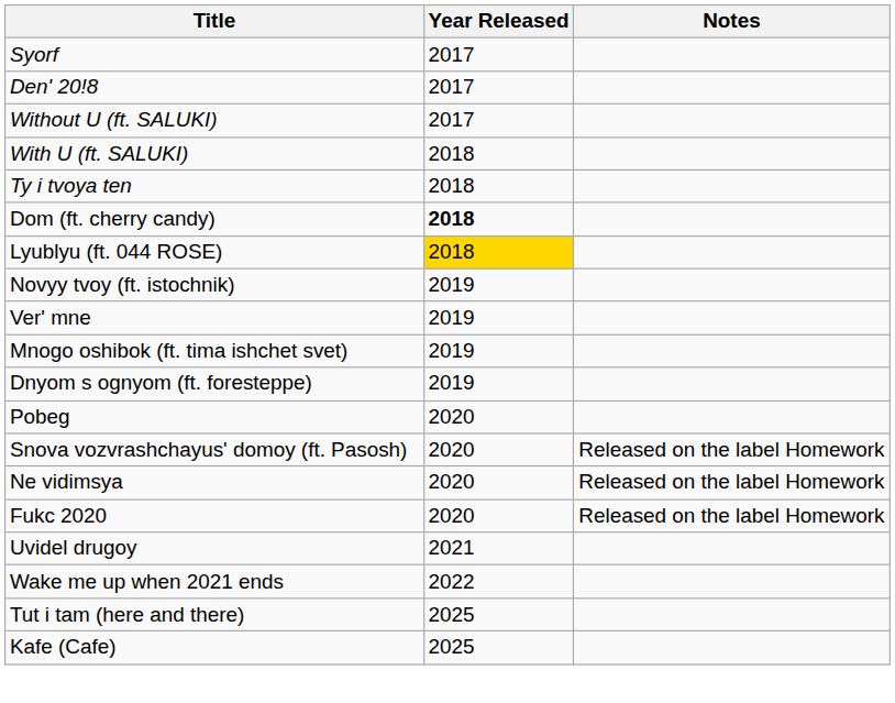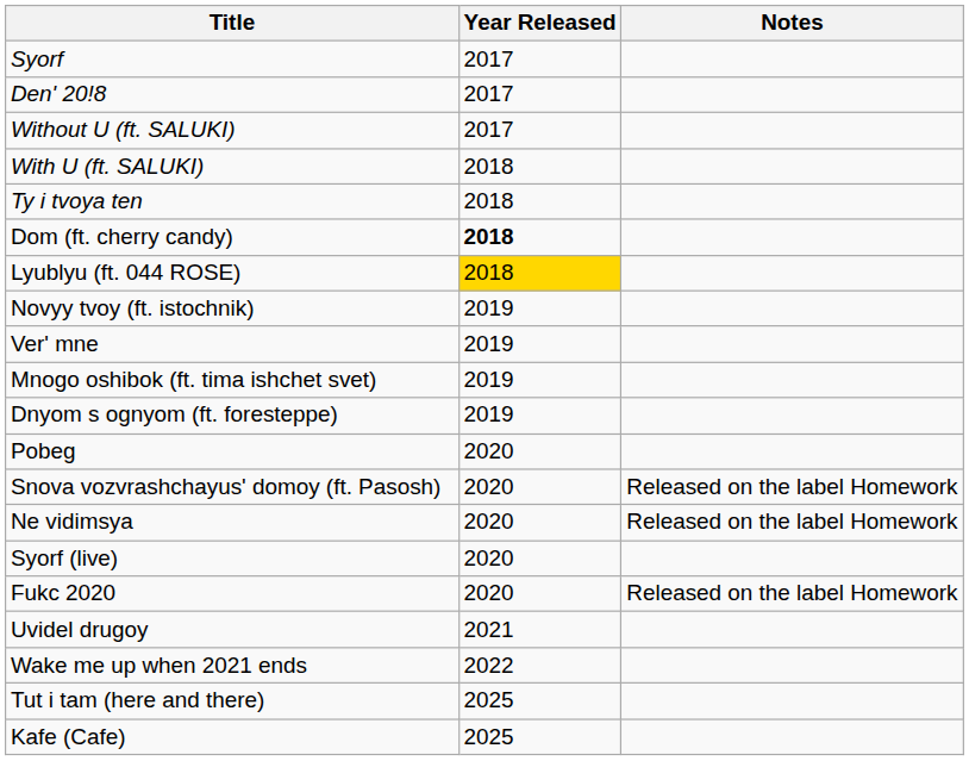 <table class="wikitable">
 <tr>
 <th>Title</th>
 <th>Year Released</th>
 <th>Notes</th>
 </tr>
 <tr>
 <td><em>Syorf</em></td>
 <td>2017</td>
 <td></td>
 </tr>
 <tr>
 <td><em>Den' 20!8</em> </td>
 <td>2017</td>
 <td></td>
 </tr>
 <tr>
 <td><em>Without U (ft. SALUKI)</em></td>
 <td>2017</td>
 <td></td>
 </tr>
 <tr>
 <td><em>With U (ft. SALUKI)</em></td>
 <td>2018</td>
 <td></td>
 </tr>
 <tr>
 <td><em>Ty i tvoya ten<strong></td>
 <td>2018</td>
 <td></td>
 </tr>
 <tr>
 <td></em>Dom (ft. cherry candy)<em></td>
 <td><strong>2018</strong></td>
 <td></td>
 </tr>
 <tr>
 <td></em>Lyublyu (ft. 044 ROSE)<em></td>
 <td style="background: gold;">2018</td>
 <td></td>
 </tr>
 <tr>
 <td></em>Novyy tvoy (ft. istochnik)<em></td>
 <td>2019</td>
 <td></td>
 </tr>
 <tr>
 <td></em>Ver' mne<em></td>
 <td>2019</td>
 <td></td>
 </tr>
 <tr>
 <td></em>Mnogo oshibok (ft. tima ishchet svet)  <em></td>
 <td>2019</td>
 <td></td>
 </tr>
 <tr>
 <td></em>Dnyom s ognyom (ft. foresteppe)<em></td>
 <td>2019</td>
 <td></td>
 </tr>
 <tr>
 <td></em>Pobeg<em></td>
 <td>2020</td>
 <td></td>
 </tr>
 <tr>
 <td></em>Snova vozvrashchayus' domoy (ft. Pasosh)  <em></td>
 <td>2020</td>
 <td>Released on the label Homework</td>
 </tr>
 <tr>
 <td></em>Ne vidimsya<em></td>
 <td>2020</td>
 <td>Released on the label Homework</td>
 </tr>
 <tr>
+<td></em>Syorf (live)<em></td>
+<td>2020</td>
+<td></td>
+</tr>
+<tr>
 <td></em>Fukc 2020<em></td>
 <td>2020</td>
 <td>Released on the label Homework</td>
 </tr>
 <tr>
 <td></em>Uvidel drugoy<em></td>
 <td>2021</td>
 <td></td>
 </tr>
 <tr>
 <td></em>Wake me up when 2021 ends<em></td>
 <td>2022</td>
 <td></td>
 </tr>
 <tr>
 <td></em>Tut i tam (here and there)<em></td>
 <td>2025</td>
 <td></td>
 </tr>
 <tr>
 <td></em>Kafe (Cafe)<em></td>
 <td>2025</td>
 <td></td>
 </tr>
 </table>
